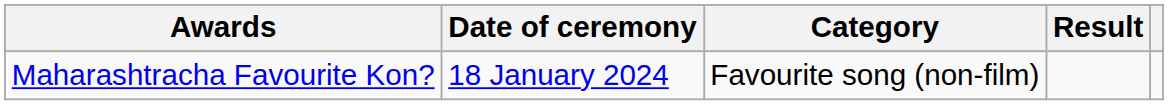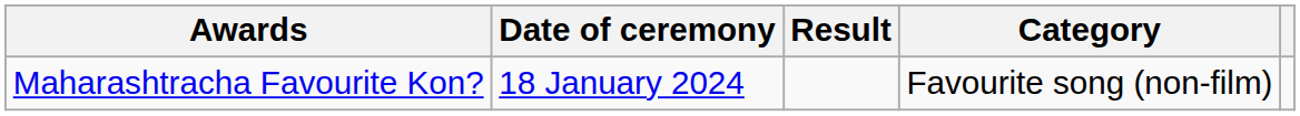 <table class="wikitable">
 <tr>
 <th>Awards</th>
 <th>Date of ceremony</th>
+<th>Result</th>
 <th>Category</th>
-<th>Result</th>
 <th></th>
 </tr>
 <tr>
 <td><a href='#'>Maharashtracha Favourite Kon?</a></td>
 <td><a href='#'>18 January 2024</a></td>
+<td></td>
 <td>Favourite song (non-film)</td>
-<td></td>
 <td></td>
 </tr>
 </table>
